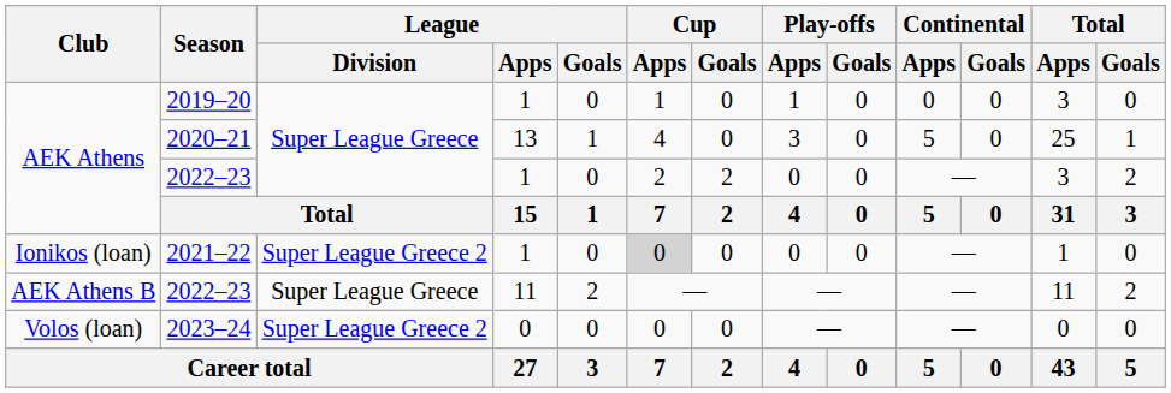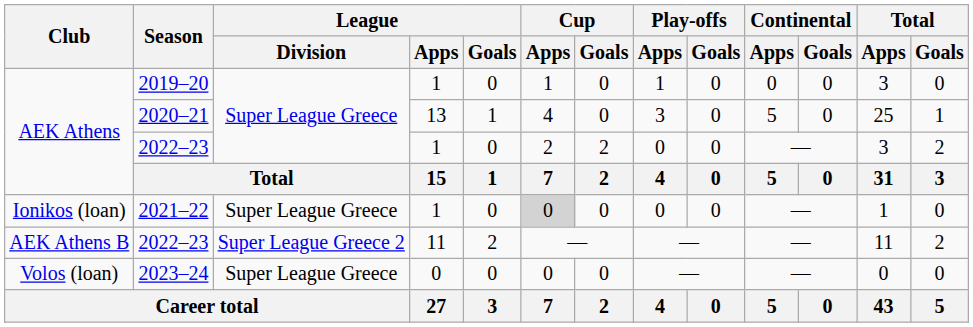 <table class="wikitable" style="text-align:center">
 <tr>
 <th rowspan=2>Club</th>
 <th rowspan=2>Season</th>
 <th colspan=3>League</th>
 <th colspan=2>Cup</th>
 <th colspan=2>Play-offs</th>
 <th colspan=2>Continental</th>
 <th colspan=2>Total</th>
 </tr>
 <tr>
 <th>Division</th>
 <th>Apps</th>
 <th>Goals</th>
 <th>Apps</th>
 <th>Goals</th>
 <th>Apps</th>
 <th>Goals</th>
 <th>Apps</th>
 <th>Goals</th>
 <th>Apps</th>
 <th>Goals</th>
 </tr>
 <tr>
 <td rowspan="4"><a href='#'>AEK Athens</a></td>
 <td><a href='#'>2019–20</a></td>
 <td rowspan="3"><a href='#'>Super League Greece</a></td>
 <td>1</td>
 <td>0</td>
 <td>1</td>
 <td>0</td>
 <td>1</td>
 <td>0</td>
 <td>0</td>
 <td>0</td>
 <td>3</td>
 <td>0</td>
 </tr>
 <tr>
 <td><a href='#'>2020–21</a></td>
 <td>13</td>
 <td>1</td>
 <td>4</td>
 <td>0</td>
 <td>3</td>
 <td>0</td>
 <td>5</td>
 <td>0</td>
 <td>25</td>
 <td>1</td>
 </tr>
 <tr>
 <td><a href='#'>2022–23</a></td>
 <td>1</td>
 <td>0</td>
 <td>2</td>
 <td>2</td>
 <td>0</td>
 <td>0</td>
 <td colspan="2">—</td>
 <td>3</td>
 <td>2</td>
 </tr>
 <tr>
 <th colspan="2">Total</th>
 <th>15</th>
 <th>1</th>
 <th>7</th>
 <th>2</th>
 <th>4</th>
 <th>0</th>
 <th>5</th>
 <th>0</th>
 <th>31</th>
 <th>3</th>
 </tr>
 <tr>
 <td><a href='#'>Ionikos</a> (loan)</td>
 <td><a href='#'>2021–22</a></td>
-<td><a href='#'>Super League Greece 2</a></td>
+<td>Super League Greece</td>
 <td>1</td>
 <td>0</td>
 <td style="background: lightgrey;">0</td>
 <td>0</td>
 <td>0</td>
 <td>0</td>
 <td colspan="2">—</td>
 <td>1</td>
 <td>0</td>
 </tr>
 <tr>
 <td><a href='#'>AEK Athens B</a></td>
 <td><a href='#'>2022–23</a></td>
-<td>Super League Greece</td>
+<td><a href='#'>Super League Greece 2</a></td>
 <td>11</td>
 <td>2</td>
 <td colspan="2">—</td>
 <td colspan="2">—</td>
 <td colspan="2">—</td>
 <td>11</td>
 <td>2</td>
 </tr>
 <tr>
 <td><a href='#'>Volos</a> (loan)</td>
 <td><a href='#'>2023–24</a></td>
-<td><a href='#'>Super League Greece 2</a></td>
+<td>Super League Greece</td>
 <td>0</td>
 <td>0</td>
 <td>0</td>
 <td>0</td>
 <td colspan="2">—</td>
 <td colspan="2">—</td>
 <td>0</td>
 <td>0</td>
 </tr>
 <tr>
 <th colspan="3">Career total</th>
 <th>27</th>
 <th>3</th>
 <th>7</th>
 <th>2</th>
 <th>4</th>
 <th>0</th>
 <th>5</th>
 <th>0</th>
 <th>43</th>
 <th>5</th>
 </tr>
 </table>
